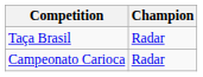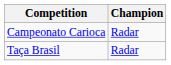 <table class="wikitable">
 <tr>
 <th>Competition</th>
 <th>Champion</th>
 </tr>
 <tr>
+<td><a href='#'>Campeonato Carioca</a></td>
+<td><a href='#'>Radar</a></td>
+</tr>
+<tr>
 <td><a href='#'>Taça Brasil</a></td>
 <td><a href='#'>Radar</a></td>
 </tr>
-<tr>
-<td><a href='#'>Campeonato Carioca</a></td>
-<td><a href='#'>Radar</a></td>
-</tr>
 </table>
